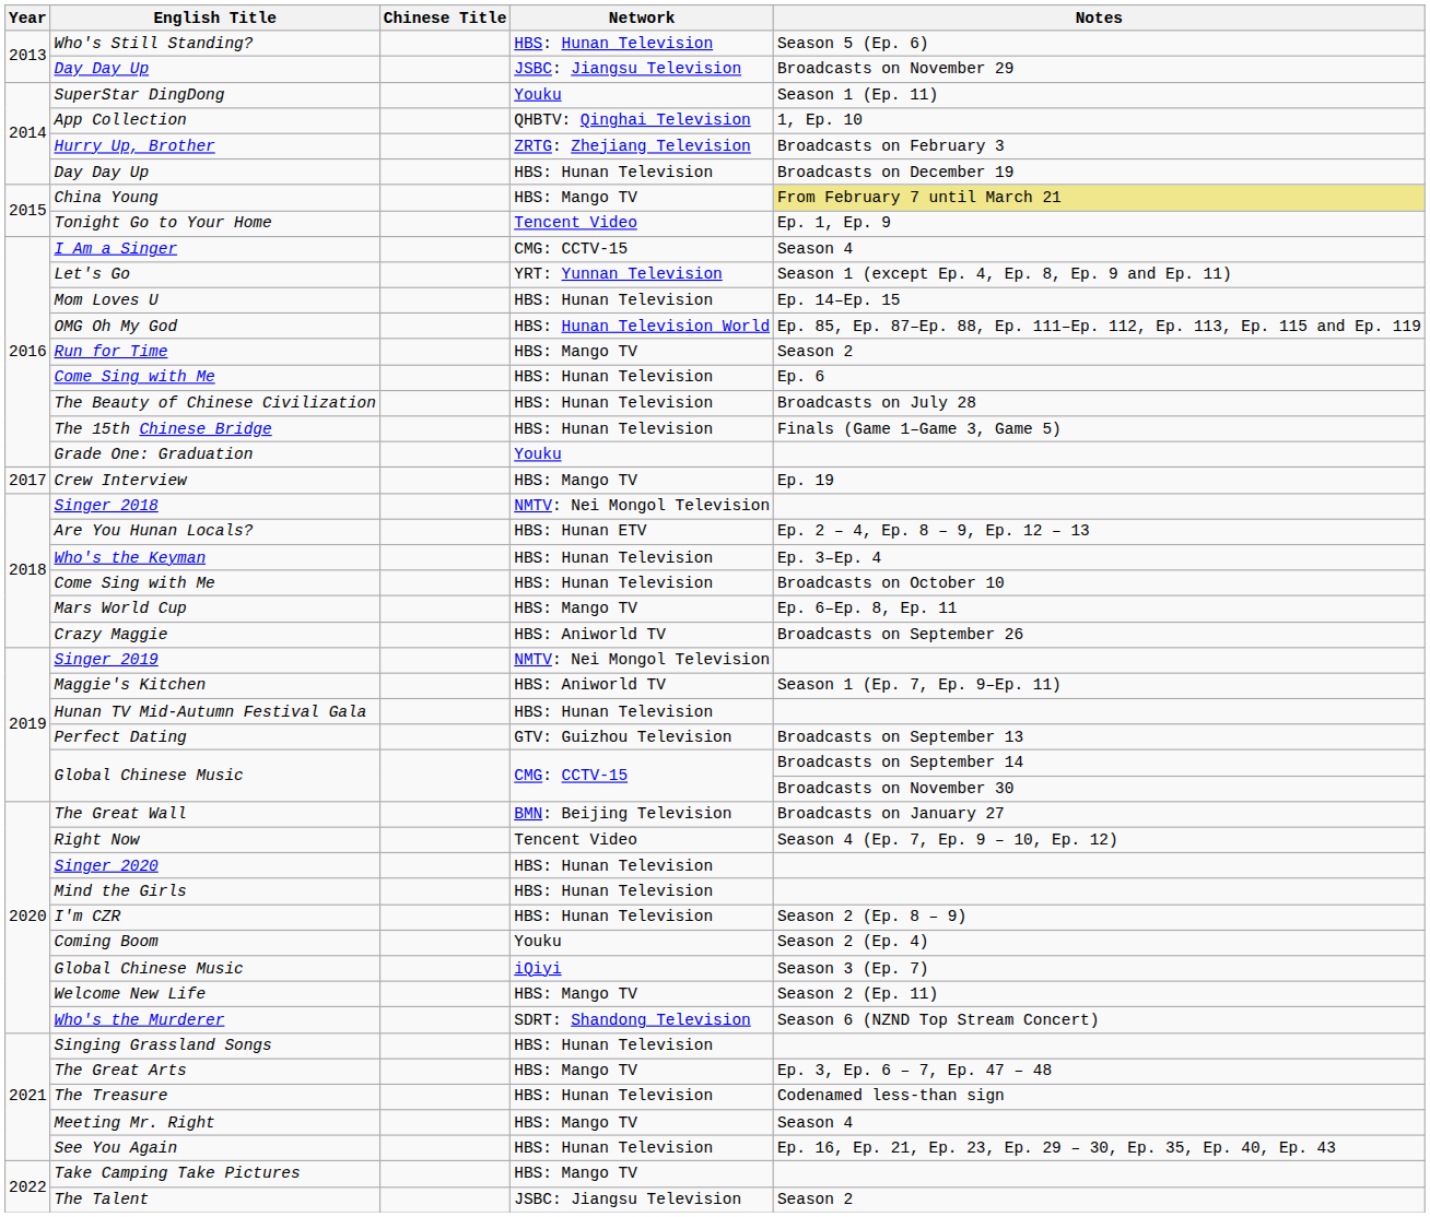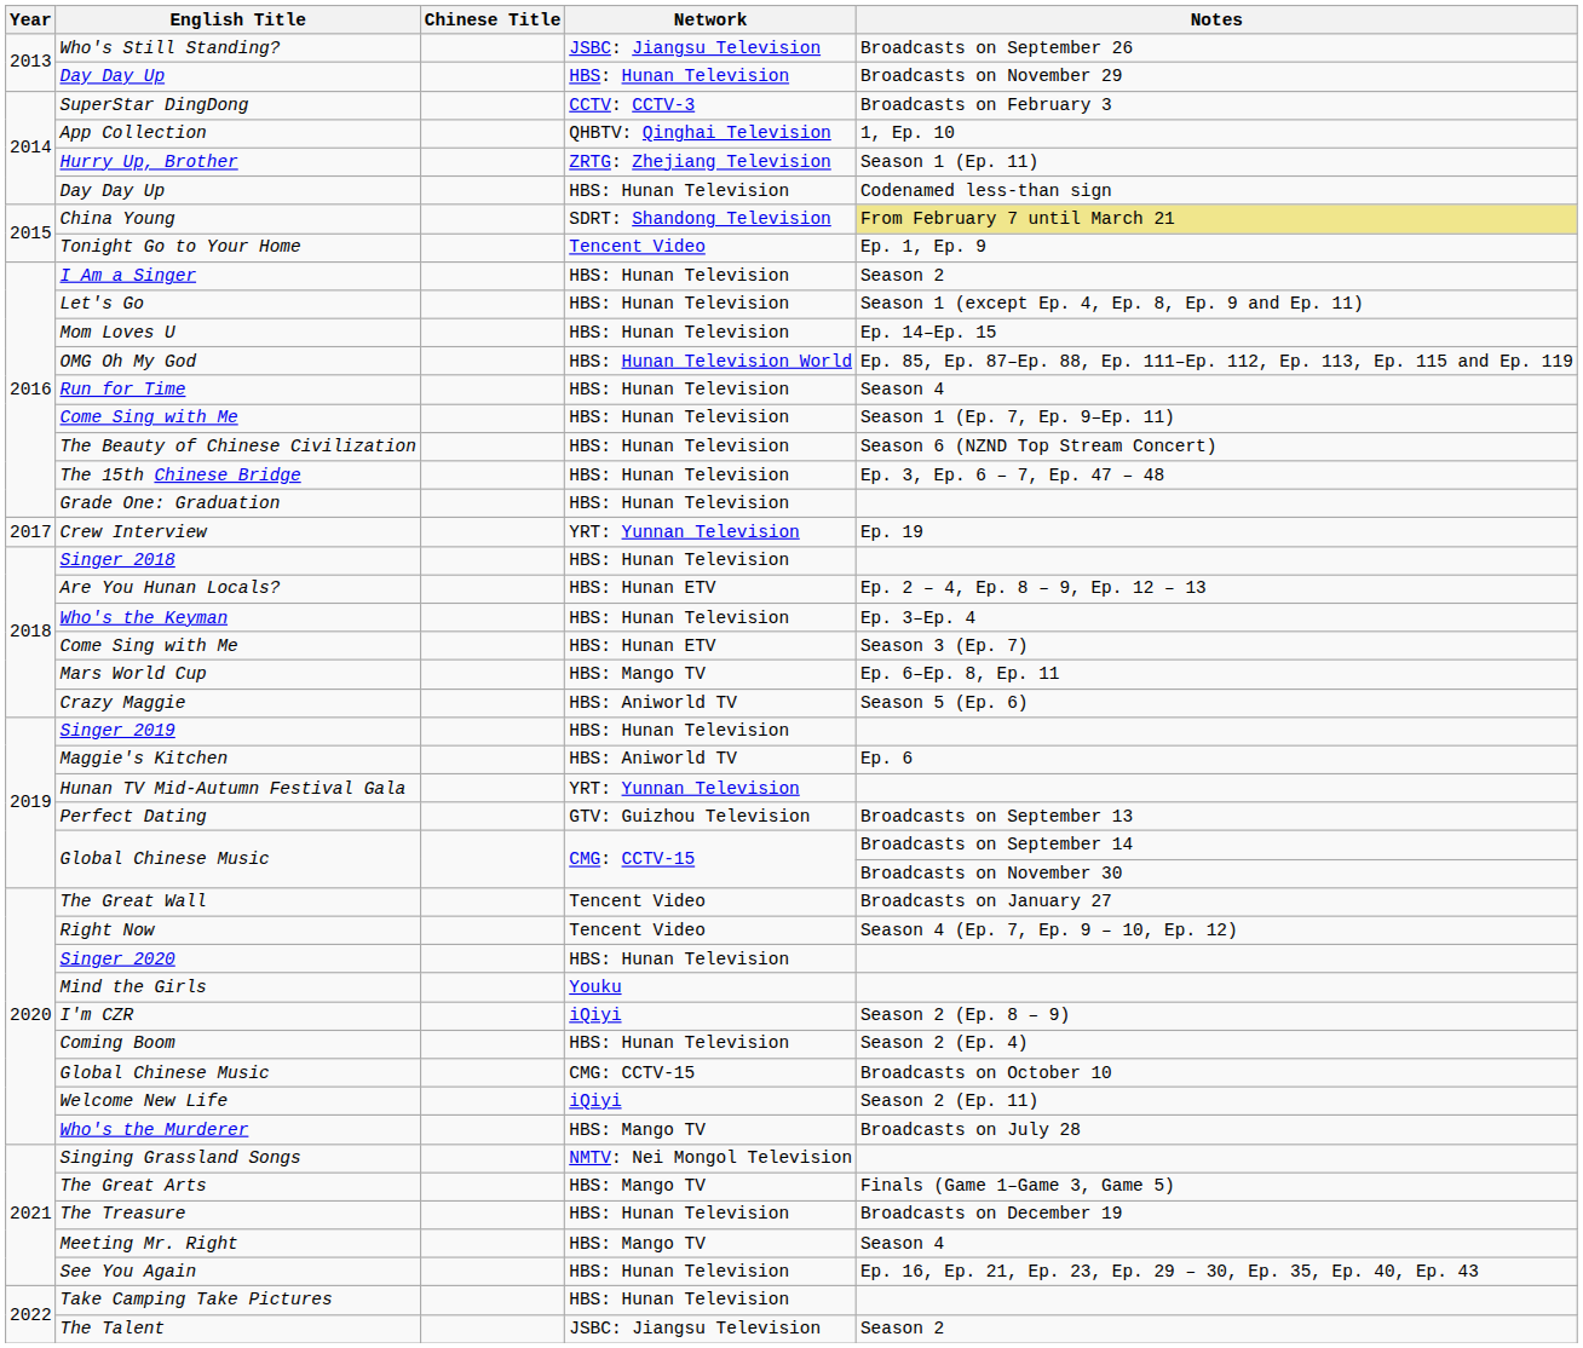 <table class="wikitable">
 <tr>
 <th>Year</th>
 <th>English Title</th>
 <th>Chinese Title</th>
 <th>Network</th>
 <th>Notes</th>
 </tr>
 <tr>
 <td rowspan=2>2013</td>
 <td><em>Who's Still Standing?</em></td>
 <td></td>
-<td><a href='#'>HBS</a>: <a href='#'>Hunan Television</a></td>
-<td>Season 5 (Ep. 6)</td>
+<td><a href='#'>JSBC</a>: <a href='#'>Jiangsu Television</a></td>
+<td>Broadcasts on September 26</td>
 </tr>
 <tr>
 <td><em><a href='#'>Day Day Up</a></em></td>
 <td></td>
-<td><a href='#'>JSBC</a>: <a href='#'>Jiangsu Television</a></td>
+<td><a href='#'>HBS</a>: <a href='#'>Hunan Television</a></td>
 <td>Broadcasts on November 29</td>
 </tr>
 <tr>
 <td rowspan=4>2014</td>
 <td><em>SuperStar DingDong</em></td>
 <td></td>
-<td><a href='#'>Youku</a></td>
-<td>Season 1 (Ep. 11)</td>
+<td><a href='#'>CCTV</a>: <a href='#'>CCTV-3</a></td>
+<td>Broadcasts on February 3</td>
 </tr>
 <tr>
 <td><em>App Collection</em></td>
 <td></td>
 <td>QHBTV: <a href='#'>Qinghai Television</a></td>
 <td> 1, Ep. 10</td>
 </tr>
 <tr>
 <td><em><a href='#'>Hurry Up, Brother</a></em></td>
 <td></td>
 <td><a href='#'>ZRTG</a>: <a href='#'>Zhejiang Television</a></td>
-<td>Broadcasts on February 3</td>
+<td>Season 1 (Ep. 11)</td>
 </tr>
 <tr>
 <td><em>Day Day Up</em></td>
 <td></td>
 <td>HBS: Hunan Television</td>
-<td>Broadcasts on December 19</td>
+<td>Codenamed less-than sign</td>
 </tr>
 <tr>
 <td rowspan=2>2015</td>
 <td><em>China Young</em></td>
 <td></td>
-<td>HBS: Mango TV</td>
+<td>SDRT: <a href='#'>Shandong Television</a></td>
 <td style="background: khaki;">From February 7 until March 21</td>
 </tr>
 <tr>
 <td><em>Tonight Go to Your Home</em></td>
 <td></td>
 <td><a href='#'>Tencent Video</a></td>
 <td>Ep. 1, Ep. 9</td>
 </tr>
 <tr>
 <td rowspan=9>2016</td>
 <td><em><a href='#'>I Am a Singer</a></em></td>
 <td></td>
-<td>CMG: CCTV-15</td>
-<td>Season 4</td>
+<td>HBS: Hunan Television</td>
+<td>Season 2</td>
 </tr>
 <tr>
 <td><em>Let's Go</em></td>
 <td></td>
-<td>YRT: <a href='#'>Yunnan Television</a></td>
+<td>HBS: Hunan Television</td>
 <td>Season 1 (except Ep. 4, Ep. 8, Ep. 9 and Ep. 11)</td>
 </tr>
 <tr>
 <td><em>Mom Loves U</em></td>
 <td></td>
 <td>HBS: Hunan Television</td>
 <td>Ep. 14–Ep. 15</td>
 </tr>
 <tr>
 <td><em>OMG Oh My God</em></td>
 <td></td>
 <td>HBS: <a href='#'>Hunan Television World</a></td>
 <td>Ep. 85, Ep. 87–Ep. 88, Ep. 111–Ep. 112, Ep. 113, Ep. 115 and Ep. 119</td>
 </tr>
 <tr>
 <td><em><a href='#'>Run for Time</a></em></td>
 <td></td>
-<td>HBS: Mango TV</td>
-<td>Season 2</td>
+<td>HBS: Hunan Television</td>
+<td>Season 4</td>
 </tr>
 <tr>
 <td><em><a href='#'>Come Sing with Me</a></em></td>
 <td></td>
 <td>HBS: Hunan Television</td>
-<td>Ep. 6</td>
+<td>Season 1 (Ep. 7, Ep. 9–Ep. 11)</td>
 </tr>
 <tr>
 <td><em>The Beauty of Chinese Civilization</em></td>
 <td></td>
 <td>HBS: Hunan Television</td>
-<td>Broadcasts on July 28</td>
+<td>Season 6 (NZND Top Stream Concert)</td>
 </tr>
 <tr>
 <td><em>The 15th <a href='#'>Chinese Bridge</a></em></td>
 <td></td>
 <td>HBS: Hunan Television</td>
-<td>Finals (Game 1–Game 3, Game 5)</td>
+<td>Ep. 3, Ep. 6 – 7, Ep. 47 – 48</td>
 </tr>
 <tr>
 <td><em>Grade One: Graduation</em></td>
 <td></td>
-<td><a href='#'>Youku</a></td>
+<td>HBS: Hunan Television</td>
 <td></td>
 </tr>
 <tr>
 <td>2017</td>
 <td><em>Crew Interview</em></td>
 <td></td>
-<td>HBS: Mango TV</td>
+<td>YRT: <a href='#'>Yunnan Television</a></td>
 <td>Ep. 19</td>
 </tr>
 <tr>
 <td rowspan=6>2018</td>
 <td><em><a href='#'>Singer 2018</a></em></td>
 <td></td>
-<td><a href='#'>NMTV</a>: Nei Mongol Television</td>
+<td>HBS: Hunan Television</td>
 <td></td>
 </tr>
 <tr>
 <td><em>Are You Hunan Locals?</em></td>
 <td></td>
 <td>HBS: Hunan ETV</td>
 <td>Ep. 2 – 4, Ep. 8 – 9, Ep. 12 – 13</td>
 </tr>
 <tr>
 <td><em><a href='#'>Who's the Keyman</a></em></td>
 <td></td>
 <td>HBS: Hunan Television</td>
 <td>Ep. 3–Ep. 4</td>
 </tr>
 <tr>
 <td><em>Come Sing with Me</em></td>
 <td></td>
-<td>HBS: Hunan Television</td>
-<td>Broadcasts on October 10</td>
+<td>HBS: Hunan ETV</td>
+<td>Season 3 (Ep. 7)</td>
 </tr>
 <tr>
 <td><em>Mars World Cup</em></td>
 <td></td>
 <td>HBS: Mango TV</td>
 <td>Ep. 6–Ep. 8, Ep. 11</td>
 </tr>
 <tr>
 <td><em>Crazy Maggie</em></td>
 <td></td>
 <td>HBS: Aniworld TV</td>
-<td>Broadcasts on September 26</td>
+<td>Season 5 (Ep. 6)</td>
 </tr>
 <tr>
 <td rowspan=6>2019</td>
 <td><em><a href='#'>Singer 2019</a></em></td>
 <td></td>
-<td><a href='#'>NMTV</a>: Nei Mongol Television</td>
+<td>HBS: Hunan Television</td>
 <td></td>
 </tr>
 <tr>
 <td><em>Maggie's Kitchen</em></td>
 <td></td>
 <td>HBS: Aniworld TV</td>
-<td>Season 1 (Ep. 7, Ep. 9–Ep. 11)</td>
+<td>Ep. 6</td>
 </tr>
 <tr>
 <td><em>Hunan TV Mid-Autumn Festival Gala</em></td>
 <td></td>
-<td>HBS: Hunan Television</td>
+<td>YRT: <a href='#'>Yunnan Television</a></td>
 <td></td>
 </tr>
 <tr>
 <td><em>Perfect Dating</em></td>
 <td></td>
 <td>GTV: Guizhou Television</td>
 <td>Broadcasts on September 13</td>
 </tr>
 <tr>
 <td rowspan=2><em>Global Chinese Music</em></td>
 <td rowspan=2></td>
 <td rowspan=2><a href='#'>CMG</a>: <a href='#'>CCTV-15</a></td>
 <td>Broadcasts on September 14</td>
 </tr>
 <tr>
 <td>Broadcasts on November 30</td>
 </tr>
 <tr>
 <td rowspan=9>2020</td>
 <td><em>The Great Wall</em></td>
 <td></td>
-<td><a href='#'>BMN</a>: Beijing Television</td>
+<td>Tencent Video</td>
 <td>Broadcasts on January 27</td>
 </tr>
 <tr>
 <td><em>Right Now</em></td>
 <td></td>
 <td>Tencent Video</td>
 <td>Season 4 (Ep. 7, Ep. 9 – 10, Ep. 12)</td>
 </tr>
 <tr>
 <td><em><a href='#'>Singer 2020</a></em></td>
 <td></td>
 <td>HBS: Hunan Television</td>
 <td></td>
 </tr>
 <tr>
 <td><em>Mind the Girls</em></td>
 <td></td>
-<td>HBS: Hunan Television</td>
+<td><a href='#'>Youku</a></td>
 <td></td>
 </tr>
 <tr>
 <td><em>I'm CZR</em></td>
 <td></td>
-<td>HBS: Hunan Television</td>
+<td><a href='#'>iQiyi</a></td>
 <td>Season 2 (Ep. 8 – 9)</td>
 </tr>
 <tr>
 <td><em>Coming Boom</em></td>
 <td></td>
-<td>Youku</td>
+<td>HBS: Hunan Television</td>
 <td>Season 2 (Ep. 4)</td>
 </tr>
 <tr>
 <td><em>Global Chinese Music</em></td>
 <td></td>
-<td><a href='#'>iQiyi</a></td>
-<td>Season 3 (Ep. 7)</td>
+<td>CMG: CCTV-15</td>
+<td>Broadcasts on October 10</td>
 </tr>
 <tr>
 <td><em>Welcome New Life</em></td>
 <td></td>
-<td>HBS: Mango TV</td>
+<td><a href='#'>iQiyi</a></td>
 <td>Season 2 (Ep. 11)</td>
 </tr>
 <tr>
 <td><em><a href='#'>Who's the Murderer</a></em></td>
 <td></td>
-<td>SDRT: <a href='#'>Shandong Television</a></td>
-<td>Season 6 (NZND Top Stream Concert)</td>
+<td>HBS: Mango TV</td>
+<td>Broadcasts on July 28</td>
 </tr>
 <tr>
 <td rowspan=5>2021</td>
 <td><em>Singing Grassland Songs</em></td>
 <td></td>
-<td>HBS: Hunan Television</td>
+<td><a href='#'>NMTV</a>: Nei Mongol Television</td>
 <td></td>
 </tr>
 <tr>
 <td><em>The Great Arts</em></td>
 <td></td>
 <td>HBS: Mango TV</td>
-<td>Ep. 3, Ep. 6 – 7, Ep. 47 – 48</td>
+<td>Finals (Game 1–Game 3, Game 5)</td>
 </tr>
 <tr>
 <td><em>The Treasure</em></td>
 <td></td>
 <td>HBS: Hunan Television</td>
-<td>Codenamed less-than sign</td>
+<td>Broadcasts on December 19</td>
 </tr>
 <tr>
 <td><em>Meeting Mr. Right</em></td>
 <td></td>
 <td>HBS: Mango TV</td>
 <td>Season 4</td>
 </tr>
 <tr>
 <td><em>See You Again</em></td>
 <td></td>
 <td>HBS: Hunan Television</td>
 <td>Ep. 16, Ep. 21, Ep. 23, Ep. 29 – 30, Ep. 35, Ep. 40, Ep. 43</td>
 </tr>
 <tr>
 <td rowspan=2>2022</td>
 <td><em>Take Camping Take Pictures</em></td>
 <td></td>
-<td>HBS: Mango TV</td>
+<td>HBS: Hunan Television</td>
 <td></td>
 </tr>
 <tr>
 <td><em>The Talent</em></td>
 <td></td>
 <td>JSBC: Jiangsu Television</td>
 <td>Season 2</td>
 </tr>
 </table>
